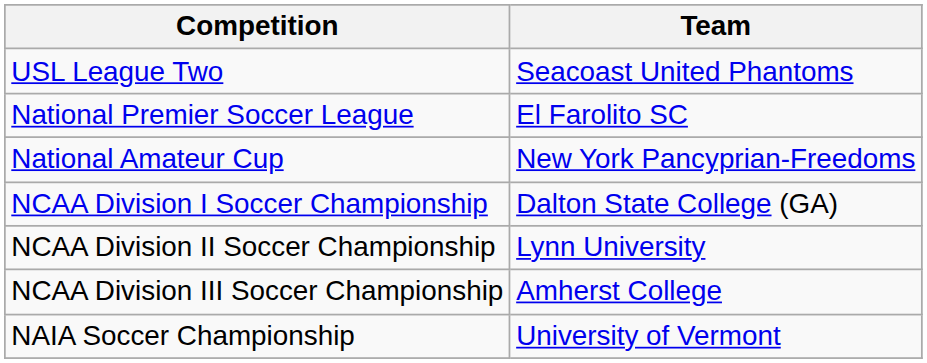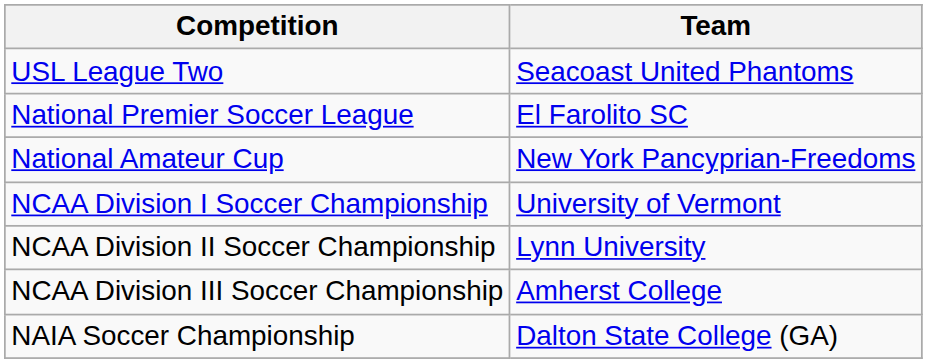 <table class="wikitable">
 <tr>
 <th>Competition</th>
 <th>Team</th>
 </tr>
 <tr>
 <td><a href='#'>USL League Two</a></td>
 <td><a href='#'>Seacoast United Phantoms</a></td>
 </tr>
 <tr>
 <td><a href='#'>National Premier Soccer League</a></td>
 <td><a href='#'>El Farolito SC</a></td>
 </tr>
 <tr>
 <td><a href='#'>National Amateur Cup</a></td>
 <td><a href='#'>New York Pancyprian-Freedoms</a></td>
 </tr>
 <tr>
 <td><a href='#'>NCAA Division I Soccer Championship</a></td>
-<td><a href='#'>Dalton State College</a> (GA)</td>
+<td><a href='#'>University of Vermont</a></td>
 </tr>
 <tr>
 <td>NCAA Division II Soccer Championship</td>
 <td><a href='#'>Lynn University</a></td>
 </tr>
 <tr>
 <td>NCAA Division III Soccer Championship</td>
 <td><a href='#'>Amherst College</a></td>
 </tr>
 <tr>
 <td>NAIA Soccer Championship</td>
-<td><a href='#'>University of Vermont</a></td>
+<td><a href='#'>Dalton State College</a> (GA)</td>
 </tr>
 </table>
